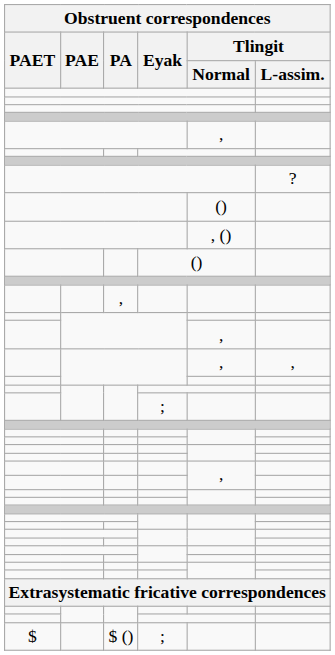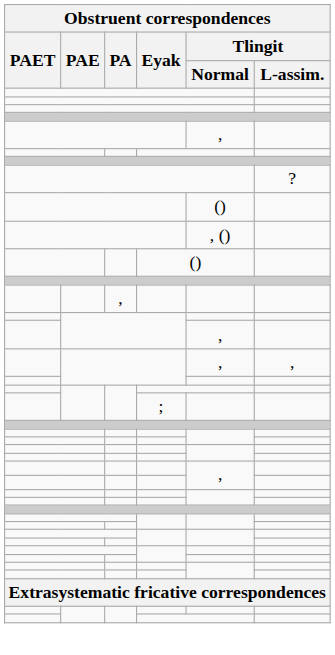 <table class="wikitable" style="text-align: center;">
 <tr>
 <th colspan=6>Obstruent correspondences</th>
 </tr>
 <tr>
 <th rowspan=2>PAET</th>
 <th rowspan="2">PAE</th>
 <th rowspan="2">PA</th>
 <th rowspan="2">Eyak</th>
 <th colspan=2>Tlingit</th>
 </tr>
 <tr>
 <th>Normal</th>
 <th>L-assim.</th>
 </tr>
 <tr>
 <td colspan=5></td>
 <td></td>
 </tr>
 <tr>
 <td colspan=5></td>
 <td></td>
 </tr>
 <tr>
 <td colspan=5></td>
 <td></td>
 </tr>
 <tr>
 <td colspan=6 style="background:#cccccc;"></td>
 </tr>
 <tr>
 <td colspan=4></td>
 <td>, </td>
 <td></td>
 </tr>
 <tr>
 <td colspan=2></td>
 <td></td>
 <td colspan=2></td>
 <td></td>
 </tr>
 <tr>
 <td colspan=6 style="background:#cccccc;"></td>
 </tr>
 <tr>
 <td colspan=5></td>
 <td>?</td>
 </tr>
 <tr>
 <td colspan=4></td>
 <td> ()</td>
 <td></td>
 </tr>
 <tr>
 <td colspan=4></td>
 <td>,  ()</td>
 <td></td>
 </tr>
 <tr>
 <td colspan=2></td>
 <td></td>
 <td colspan=2> ()</td>
 <td></td>
 </tr>
 <tr>
 <td colspan=6 style="background:#cccccc;"></td>
 </tr>
 <tr>
 <td></td>
 <td></td>
 <td>, </td>
 <td></td>
 <td></td>
 <td></td>
 </tr>
 <tr>
 <td></td>
 <td rowspan=2 colspan=3></td>
 <td></td>
 <td></td>
 </tr>
 <tr>
 <td></td>
 <td>, </td>
 <td></td>
 </tr>
 <tr>
 <td></td>
 <td rowspan=2 colspan=3></td>
 <td>, </td>
 <td>, </td>
 </tr>
 <tr>
 <td></td>
 <td></td>
 <td></td>
 </tr>
 <tr>
 <td></td>
 <td rowspan=2></td>
 <td rowspan=2></td>
 <td colspan=2></td>
 <td></td>
 </tr>
 <tr>
 <td></td>
 <td>; </td>
 <td></td>
 <td></td>
 </tr>
 <tr>
 <td colspan=6 style="background:#cccccc;"></td>
 </tr>
 <tr>
 <td colspan=2></td>
 <td></td>
 <td></td>
 <td rowspan=2></td>
 <td></td>
 </tr>
 <tr>
 <td colspan=2></td>
 <td></td>
 <td></td>
 <td></td>
 </tr>
 <tr>
 <td colspan=2></td>
 <td></td>
 <td></td>
 <td rowspan=2></td>
 <td></td>
 </tr>
 <tr>
 <td colspan=2></td>
 <td></td>
 <td></td>
 <td></td>
 </tr>
 <tr>
 <td colspan=2></td>
 <td></td>
 <td></td>
 <td rowspan=2>, </td>
 <td></td>
 </tr>
 <tr>
 <td colspan=2></td>
 <td></td>
 <td></td>
 <td></td>
 </tr>
 <tr>
 <td colspan=2></td>
 <td></td>
 <td></td>
 <td rowspan=2></td>
 <td></td>
 </tr>
 <tr>
 <td colspan=2></td>
 <td></td>
 <td></td>
 <td></td>
 </tr>
 <tr>
 <td colspan=6 style="background:#cccccc;"></td>
 </tr>
 <tr>
 <td colspan=3></td>
 <td rowspan=2></td>
 <td rowspan=2></td>
 <td></td>
 </tr>
 <tr>
 <td colspan=2></td>
 <td></td>
 <td></td>
 </tr>
 <tr>
 <td colspan=3></td>
 <td rowspan=2></td>
 <td rowspan=2></td>
 <td></td>
 </tr>
 <tr>
 <td colspan=2></td>
 <td></td>
 <td></td>
 </tr>
 <tr>
 <td colspan=3></td>
 <td rowspan=2></td>
 <td></td>
 <td></td>
 </tr>
 <tr>
 <td colspan=2></td>
 <td></td>
 <td></td>
 <td></td>
 </tr>
 <tr>
 <td colspan=2></td>
 <td></td>
 <td></td>
 <td rowspan=2></td>
 <td></td>
 </tr>
 <tr>
 <td colspan=2></td>
 <td></td>
 <td></td>
 <td></td>
 </tr>
 <tr>
 <th colspan=6>Extrasystematic fricative correspondences</th>
 </tr>
 <tr>
 <td></td>
 <td rowspan=2></td>
 <td rowspan=2></td>
 <td></td>
 <td></td>
 <td></td>
 </tr>
 <tr>
 <td></td>
 <td colspan=2></td>
 <td></td>
 </tr>
-<tr>
-<td>$</td>
-<td></td>
-<td>$ ()</td>
-<td>; </td>
-<td></td>
-<td></td>
-</tr>
 </table>
